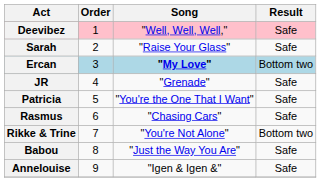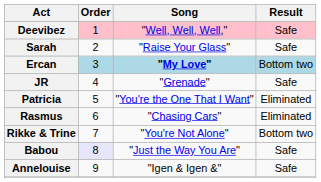 <table class="wikitable plainrowheaders" style="text-align:center;">
 <tr>
 <th scope="col">Act</th>
 <th scope="col">Order</th>
 <th scope="col">Song</th>
 <th scope="col">Result</th>
 </tr>
 <tr style="background:pink;">
 <th scope="row">Deevibez</th>
 <td>1</td>
 <td>"<a href='#'>Well, Well, Well</a>,"</td>
 <td>Safe</td>
 </tr>
 <tr>
 <th scope="row">Sarah</th>
 <td>2</td>
 <td>"<a href='#'>Raise Your Glass</a>"</td>
 <td>Safe</td>
 </tr>
 <tr style="background:lightblue;">
 <th scope="row">Ercan</th>
 <td>3</td>
 <td><strong>"<a href='#'>My Love</a>"</strong></td>
 <td>Bottom two</td>
 </tr>
 <tr>
 <th scope="row">JR</th>
 <td>4</td>
 <td>"<a href='#'>Grenade</a>"</td>
 <td>Safe</td>
 </tr>
 <tr>
 <th scope="row">Patricia</th>
 <td>5</td>
 <td>"<a href='#'>You're the One That I Want</a>"</td>
-<td>Safe</td>
+<td>Eliminated</td>
 </tr>
 <tr>
 <th scope="row">Rasmus</th>
 <td>6</td>
 <td>"<a href='#'>Chasing Cars</a>"</td>
-<td>Safe</td>
+<td>Eliminated</td>
 </tr>
 <tr>
 <th scope="row">Rikke & Trine</th>
 <td>7</td>
 <td>"<a href='#'>You're Not Alone</a>"</td>
 <td>Bottom two</td>
 </tr>
 <tr>
 <th scope="row">Babou</th>
-<td>8</td>
+<td style="background: lavender;">8</td>
 <td>"<a href='#'>Just the Way You Are</a>"</td>
 <td>Safe</td>
 </tr>
 <tr>
 <th scope="row">Annelouise</th>
 <td>9</td>
 <td>"Igen & Igen &"</td>
 <td>Safe</td>
 </tr>
 <tr>
 </tr>
 </table>
